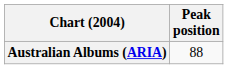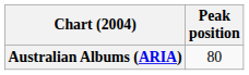 <table class="wikitable plainrowheaders" style="text-align:center">
 <tr>
 <th scope="col">Chart (2004)</th>
 <th scope="col">Peak<br>position</th>
 </tr>
 <tr>
 <th scope="row">Australian Albums (<a href='#'>ARIA</a>)</th>
-<td>88</td>
+<td>80</td>
 </tr>
 </table>
